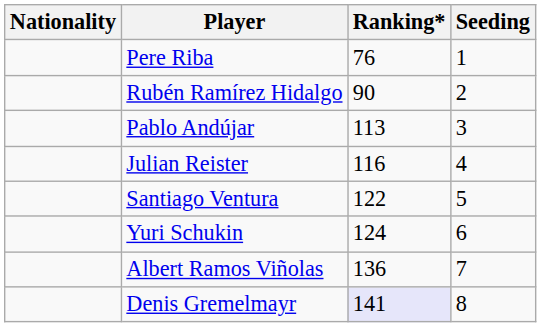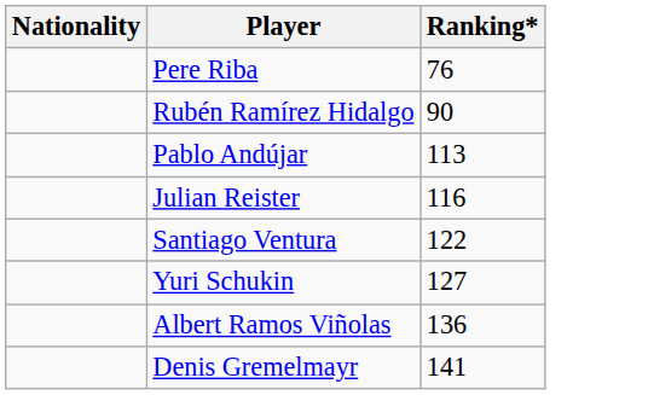 <table class="wikitable" border="1">
 <tr>
 <th>Nationality</th>
 <th>Player</th>
 <th>Ranking*</th>
-<th>Seeding</th>
 </tr>
 <tr>
 <td></td>
 <td><a href='#'>Pere Riba</a></td>
 <td>76</td>
-<td>1</td>
 </tr>
 <tr>
 <td></td>
 <td><a href='#'>Rubén Ramírez Hidalgo</a></td>
 <td>90</td>
-<td>2</td>
 </tr>
 <tr>
 <td></td>
 <td><a href='#'>Pablo Andújar</a></td>
 <td>113</td>
-<td>3</td>
 </tr>
 <tr>
 <td></td>
 <td><a href='#'>Julian Reister</a></td>
 <td>116</td>
-<td>4</td>
 </tr>
 <tr>
 <td></td>
 <td><a href='#'>Santiago Ventura</a></td>
 <td>122</td>
-<td>5</td>
 </tr>
 <tr>
 <td></td>
 <td><a href='#'>Yuri Schukin</a></td>
-<td>124</td>
-<td>6</td>
+<td>127</td>
 </tr>
 <tr>
 <td></td>
 <td><a href='#'>Albert Ramos Viñolas</a></td>
 <td>136</td>
-<td>7</td>
 </tr>
 <tr>
 <td></td>
 <td><a href='#'>Denis Gremelmayr</a></td>
-<td style="background: lavender;">141</td>
-<td>8</td>
+<td>141</td>
 </tr>
 </table>
